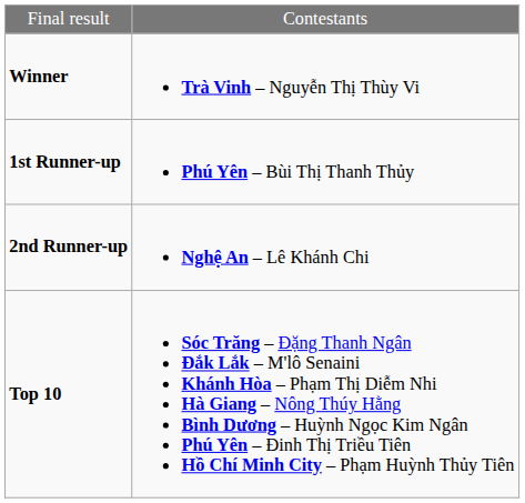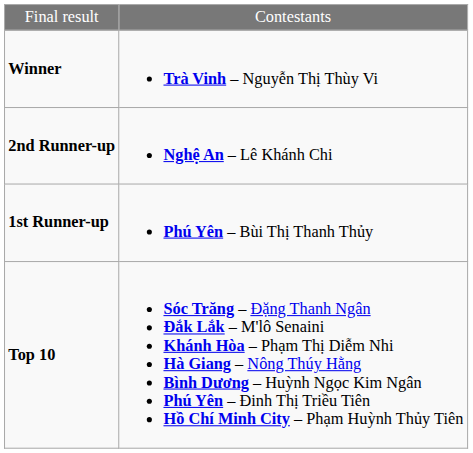 <table class="wikitable">
 <tr bgcolor="#787878" style="color:#FFFFFF" align="center">
 <td>Final result</td>
 <td>Contestants</td>
 </tr>
 <tr>
 <td><strong>Winner</strong></td>
 <td><br><ul><li><strong><a href='#'>Trà Vinh</a></strong> – Nguyễn Thị Thùy Vi</li></ul></td>
 </tr>
 <tr>
+<td><strong>2nd Runner-up</strong></td>
+<td><br><ul><li><strong><a href='#'>Nghệ An</a></strong> – Lê Khánh Chi</li></ul></td>
+</tr>
+<tr>
 <td><strong>1st Runner-up</strong></td>
 <td><br><ul><li><strong><a href='#'>Phú Yên</a></strong> – Bùi Thị Thanh Thủy</li></ul></td>
-</tr>
-<tr>
-<td><strong>2nd Runner-up</strong></td>
-<td><br><ul><li><strong><a href='#'>Nghệ An</a></strong> – Lê Khánh Chi</li></ul></td>
 </tr>
 <tr>
 <td><strong>Top 10</strong></td>
 <td><br><ul><li><strong><a href='#'>Sóc Trăng</a></strong> – <a href='#'>Đặng Thanh Ngân</a></li><li><strong><a href='#'>Đắk Lắk</a></strong> – M'lô Senaini</li><li><strong><a href='#'>Khánh Hòa</a></strong> – Phạm Thị Diễm Nhi</li><li><strong><a href='#'>Hà Giang</a></strong> – <a href='#'>Nông Thúy Hằng</a></li><li><strong><a href='#'>Bình Dương</a></strong> – Huỳnh Ngọc Kim Ngân</li><li><strong><a href='#'>Phú Yên</a></strong> – Đinh Thị Triều Tiên</li><li><strong><a href='#'>Hồ Chí Minh City</a></strong> – Phạm Huỳnh Thủy Tiên</li></ul></td>
 </tr>
 </table>
